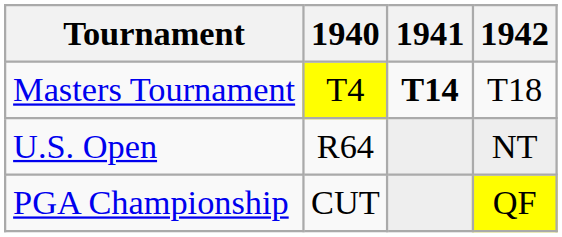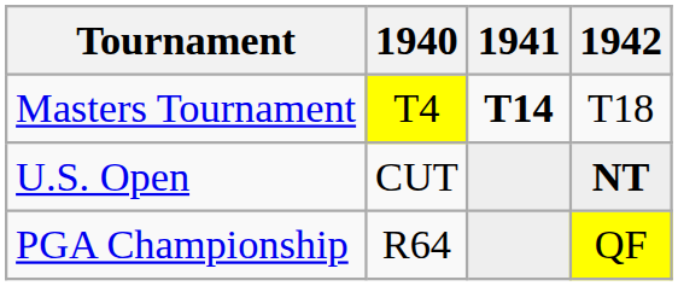 <table class="wikitable" style="font-size:95%;text-align:center;">
 <tr>
 <th>Tournament</th>
 <th>1940</th>
 <th>1941</th>
 <th>1942</th>
 </tr>
 <tr>
 <td align=left><a href='#'>Masters Tournament</a></td>
 <td style="background:yellow;">T4</td>
 <td><strong>T14</strong></td>
 <td>T18</td>
 </tr>
 <tr>
 <td align=left><a href='#'>U.S. Open</a></td>
-<td>R64</td>
+<td>CUT</td>
 <td style="background:#eeeeee;"></td>
-<td style="background:#eeeeee;">NT</td>
+<td style="background:#eeeeee;"><strong>NT</strong></td>
 </tr>
 <tr>
 <td align=left><a href='#'>PGA Championship</a></td>
-<td>CUT</td>
+<td>R64</td>
 <td style="background:#eeeeee;"></td>
 <td style="background:yellow;">QF</td>
 </tr>
 </table>
